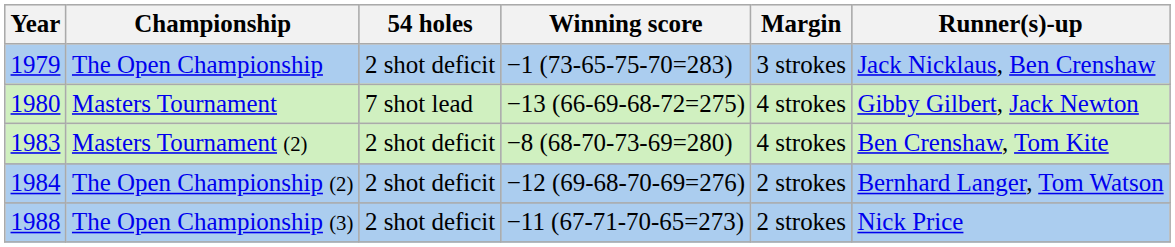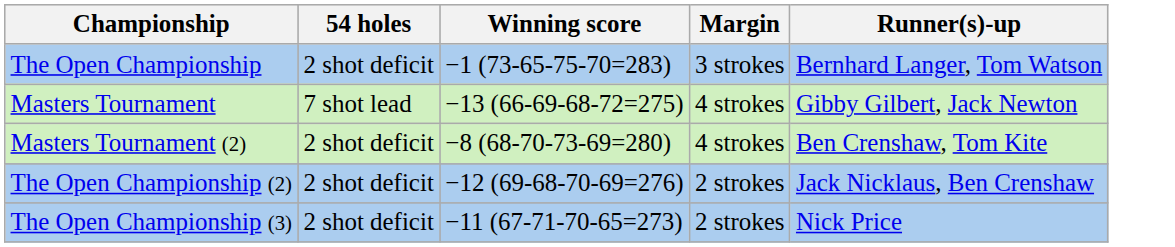 <table class="wikitable">
 <tr>
-<th>Year</th>
 <th>Championship</th>
 <th>54 holes</th>
 <th>Winning score</th>
 <th>Margin</th>
 <th>Runner(s)-up</th>
 </tr>
 <tr style="background:#abcdef;">
-<td align=center><a href='#'>1979</a></td>
 <td><a href='#'>The Open Championship</a></td>
 <td>2 shot deficit</td>
 <td>−1 (73-65-75-70=283)</td>
 <td>3 strokes</td>
-<td> <a href='#'>Jack Nicklaus</a>,  <a href='#'>Ben Crenshaw</a></td>
+<td> <a href='#'>Bernhard Langer</a>,  <a href='#'>Tom Watson</a></td>
 </tr>
 <tr style="background:#d0f0c0;">
-<td align=center><a href='#'>1980</a></td>
 <td><a href='#'>Masters Tournament</a></td>
 <td>7 shot lead</td>
 <td>−13 (66-69-68-72=275)</td>
 <td>4 strokes</td>
 <td> <a href='#'>Gibby Gilbert</a>,  <a href='#'>Jack Newton</a></td>
 </tr>
 <tr style="background:#d0f0c0;">
-<td align=center><a href='#'>1983</a></td>
 <td><a href='#'>Masters Tournament</a> <small> (2)</small></td>
 <td>2 shot deficit</td>
 <td>−8 (68-70-73-69=280)</td>
 <td>4 strokes</td>
 <td> <a href='#'>Ben Crenshaw</a>,  <a href='#'>Tom Kite</a></td>
 </tr>
 <tr style="background:#abcdef;">
-<td align=center><a href='#'>1984</a></td>
 <td><a href='#'>The Open Championship</a> <small> (2)</small></td>
 <td>2 shot deficit</td>
 <td>−12 (69-68-70-69=276)</td>
 <td>2 strokes</td>
-<td> <a href='#'>Bernhard Langer</a>,  <a href='#'>Tom Watson</a></td>
+<td> <a href='#'>Jack Nicklaus</a>,  <a href='#'>Ben Crenshaw</a></td>
 </tr>
 <tr style="background:#abcdef;">
-<td align=center><a href='#'>1988</a></td>
 <td><a href='#'>The Open Championship</a> <small> (3)</small></td>
 <td>2 shot deficit</td>
 <td>−11 (67-71-70-65=273)</td>
 <td>2 strokes</td>
 <td> <a href='#'>Nick Price</a></td>
 </tr>
 </table>
